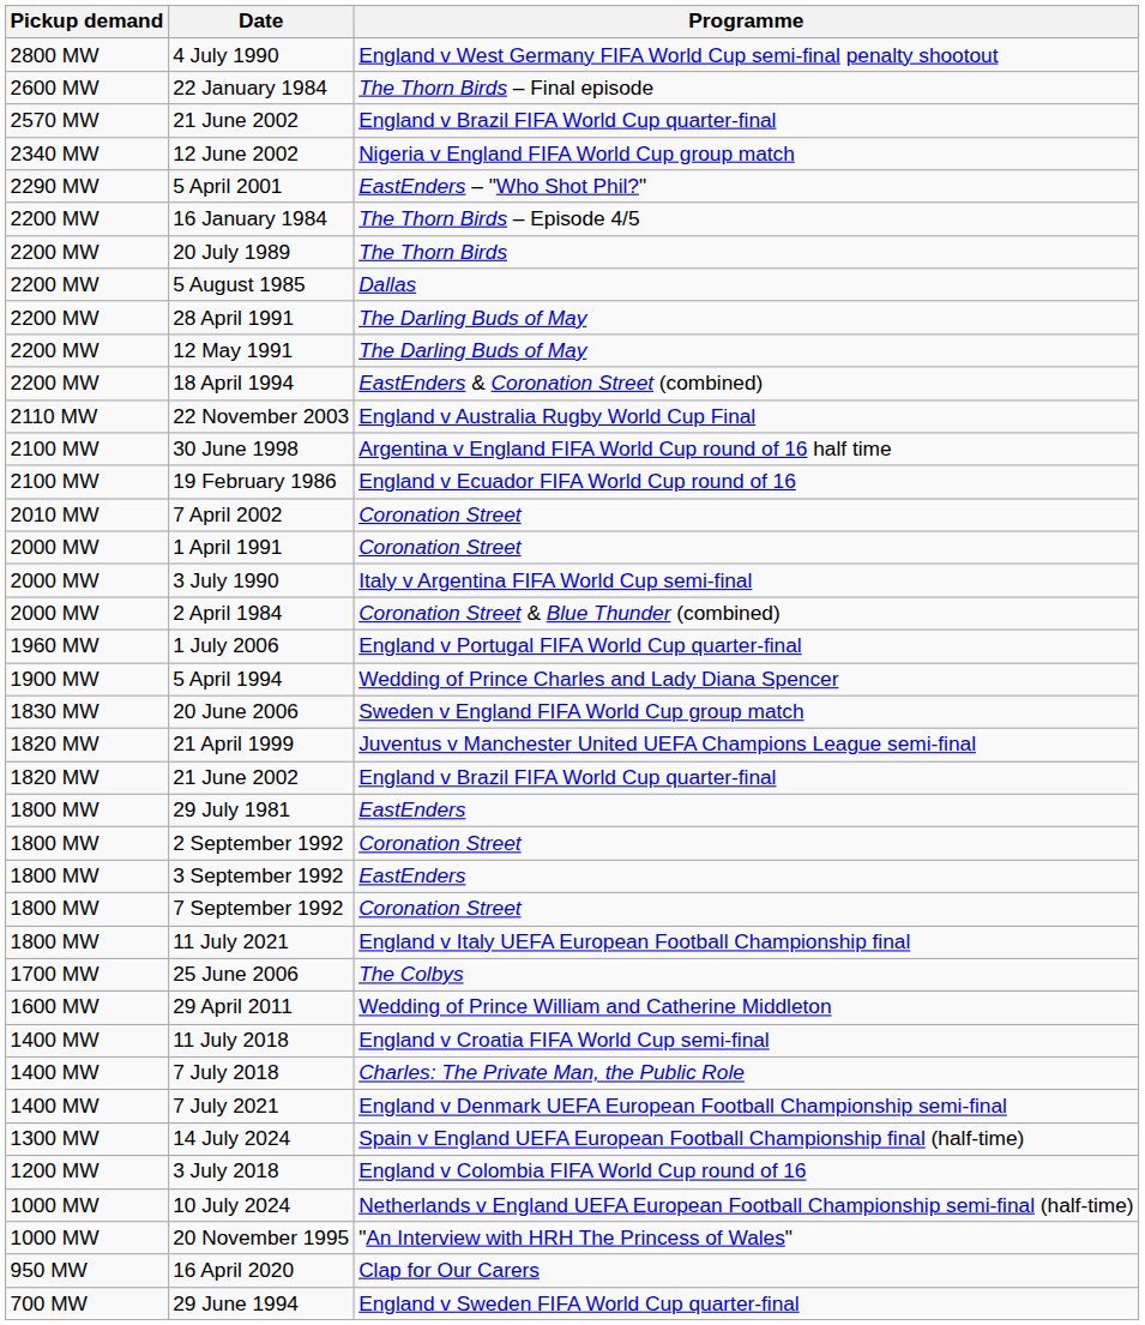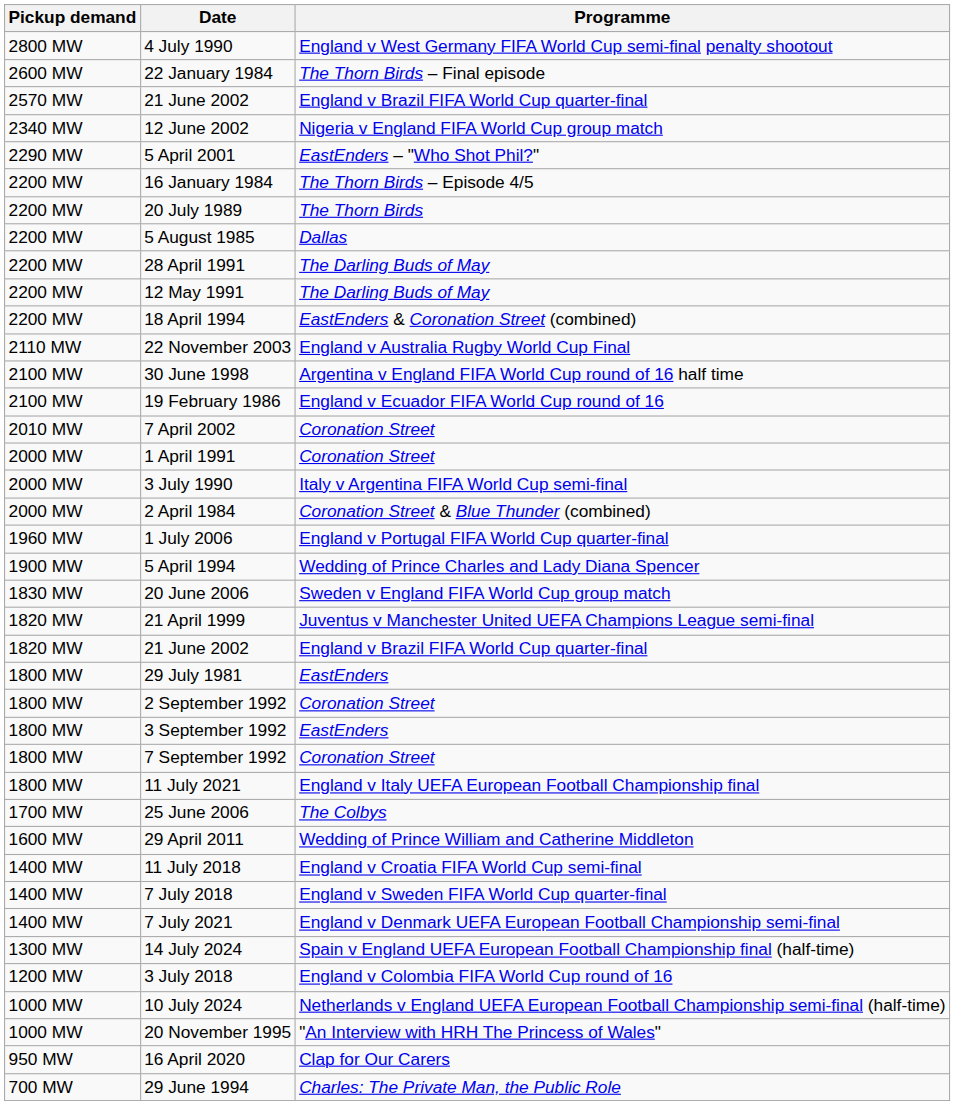 <table class="wikitable sortable">
 <tr>
 <th>Pickup demand</th>
 <th>Date</th>
 <th>Programme</th>
 </tr>
 <tr>
 <td>2800 MW</td>
 <td>4 July 1990</td>
 <td><a href='#'>England v West Germany FIFA World Cup semi-final</a> <a href='#'>penalty shootout</a></td>
 </tr>
 <tr>
 <td>2600 MW</td>
 <td>22 January 1984</td>
 <td><em><a href='#'>The Thorn Birds</a></em> – Final episode</td>
 </tr>
 <tr>
 <td>2570 MW</td>
 <td>21 June 2002</td>
 <td><a href='#'>England v Brazil FIFA World Cup quarter-final</a></td>
 </tr>
 <tr>
 <td>2340 MW</td>
 <td>12 June 2002</td>
 <td><a href='#'>Nigeria v England FIFA World Cup group match</a></td>
 </tr>
 <tr>
 <td>2290 MW</td>
 <td>5 April 2001</td>
 <td><em><a href='#'>EastEnders</a></em> – "<a href='#'>Who Shot Phil?</a>"</td>
 </tr>
 <tr>
 <td>2200 MW</td>
 <td>16 January 1984</td>
 <td><em><a href='#'>The Thorn Birds</a></em> – Episode 4/5</td>
 </tr>
 <tr>
 <td>2200 MW</td>
 <td>20 July 1989</td>
 <td><em><a href='#'>The Thorn Birds</a></em></td>
 </tr>
 <tr>
 <td>2200 MW</td>
 <td>5 August 1985</td>
 <td><em><a href='#'>Dallas</a></em></td>
 </tr>
 <tr>
 <td>2200 MW</td>
 <td>28 April 1991</td>
 <td><em><a href='#'>The Darling Buds of May</a></em></td>
 </tr>
 <tr>
 <td>2200 MW</td>
 <td>12 May 1991</td>
 <td><em><a href='#'>The Darling Buds of May</a></em></td>
 </tr>
 <tr>
 <td>2200 MW</td>
 <td>18 April 1994</td>
 <td><em><a href='#'>EastEnders</a></em> & <em><a href='#'>Coronation Street</a></em> (combined)</td>
 </tr>
 <tr>
 <td>2110 MW</td>
 <td>22 November 2003</td>
 <td><a href='#'>England v Australia Rugby World Cup Final</a></td>
 </tr>
 <tr>
 <td>2100 MW</td>
 <td>30 June 1998</td>
 <td><a href='#'>Argentina v England FIFA World Cup round of 16</a> half time</td>
 </tr>
 <tr>
 <td>2100 MW</td>
 <td>19 February 1986</td>
 <td><a href='#'>England v Ecuador FIFA World Cup round of 16</a></td>
 </tr>
 <tr>
 <td>2010 MW</td>
 <td>7 April 2002</td>
 <td><em><a href='#'>Coronation Street</a></em></td>
 </tr>
 <tr>
 <td>2000 MW</td>
 <td>1 April 1991</td>
 <td><em><a href='#'>Coronation Street</a></em></td>
 </tr>
 <tr>
 <td>2000 MW</td>
 <td>3 July 1990</td>
 <td><a href='#'>Italy v Argentina FIFA World Cup semi-final</a></td>
 </tr>
 <tr>
 <td>2000 MW</td>
 <td>2 April 1984</td>
 <td><em><a href='#'>Coronation Street</a></em> & <em><a href='#'>Blue Thunder</a></em> (combined)</td>
 </tr>
 <tr>
 <td>1960 MW</td>
 <td>1 July 2006</td>
 <td><a href='#'>England v Portugal FIFA World Cup quarter-final</a></td>
 </tr>
 <tr>
 <td>1900 MW</td>
 <td>5 April 1994</td>
 <td><a href='#'>Wedding of Prince Charles and Lady Diana Spencer</a></td>
 </tr>
 <tr>
 <td>1830 MW</td>
 <td>20 June 2006</td>
 <td><a href='#'>Sweden v England FIFA World Cup group match</a></td>
 </tr>
 <tr>
 <td>1820 MW</td>
 <td>21 April 1999</td>
 <td><a href='#'>Juventus v Manchester United UEFA Champions League semi-final</a></td>
 </tr>
 <tr>
 <td>1820 MW</td>
 <td>21 June 2002</td>
 <td><a href='#'>England v Brazil FIFA World Cup quarter-final</a></td>
 </tr>
 <tr>
 <td>1800 MW</td>
 <td>29 July 1981</td>
 <td><em><a href='#'>EastEnders</a></em></td>
 </tr>
 <tr>
 <td>1800 MW</td>
 <td>2 September 1992</td>
 <td><em><a href='#'>Coronation Street</a></em></td>
 </tr>
 <tr>
 <td>1800 MW</td>
 <td>3 September 1992</td>
 <td><em><a href='#'>EastEnders</a></em></td>
 </tr>
 <tr>
 <td>1800 MW</td>
 <td>7 September 1992</td>
 <td><em><a href='#'>Coronation Street</a></em></td>
 </tr>
 <tr>
 <td>1800 MW</td>
 <td>11 July 2021</td>
 <td><a href='#'>England v Italy UEFA European Football Championship final</a></td>
 </tr>
 <tr>
 <td>1700 MW</td>
 <td>25 June 2006</td>
 <td><em><a href='#'>The Colbys</a></em></td>
 </tr>
 <tr>
 <td>1600 MW</td>
 <td>29 April 2011</td>
 <td><a href='#'>Wedding of Prince William and Catherine Middleton</a></td>
 </tr>
 <tr>
 <td>1400 MW</td>
 <td>11 July 2018</td>
 <td><a href='#'>England v Croatia FIFA World Cup semi-final</a></td>
 </tr>
 <tr>
 <td>1400 MW</td>
 <td>7 July 2018</td>
-<td><em><a href='#'>Charles: The Private Man, the Public Role</a></em></td>
+<td><a href='#'>England v Sweden FIFA World Cup quarter-final</a></td>
 </tr>
 <tr>
 <td>1400 MW</td>
 <td>7 July 2021</td>
 <td><a href='#'>England v Denmark UEFA European Football Championship semi-final</a></td>
 </tr>
 <tr>
 <td>1300 MW</td>
 <td>14 July 2024</td>
 <td><a href='#'>Spain v England UEFA European Football Championship final</a> (half-time)</td>
 </tr>
 <tr>
 <td>1200 MW</td>
 <td>3 July 2018</td>
 <td><a href='#'>England v Colombia FIFA World Cup round of 16</a></td>
 </tr>
 <tr>
 <td>1000 MW</td>
 <td>10 July 2024</td>
 <td><a href='#'>Netherlands v England UEFA European Football Championship semi-final</a> (half-time)</td>
 </tr>
 <tr>
 <td>1000 MW</td>
 <td>20 November 1995</td>
 <td>"<a href='#'>An Interview with HRH The Princess of Wales</a>"</td>
 </tr>
 <tr>
 <td>950 MW</td>
 <td>16 April 2020</td>
 <td><a href='#'>Clap for Our Carers</a></td>
 </tr>
 <tr>
 <td>700 MW</td>
 <td>29 June 1994</td>
-<td><a href='#'>England v Sweden FIFA World Cup quarter-final</a></td>
+<td><em><a href='#'>Charles: The Private Man, the Public Role</a></em></td>
 </tr>
 <tr>
 </tr>
 </table>
